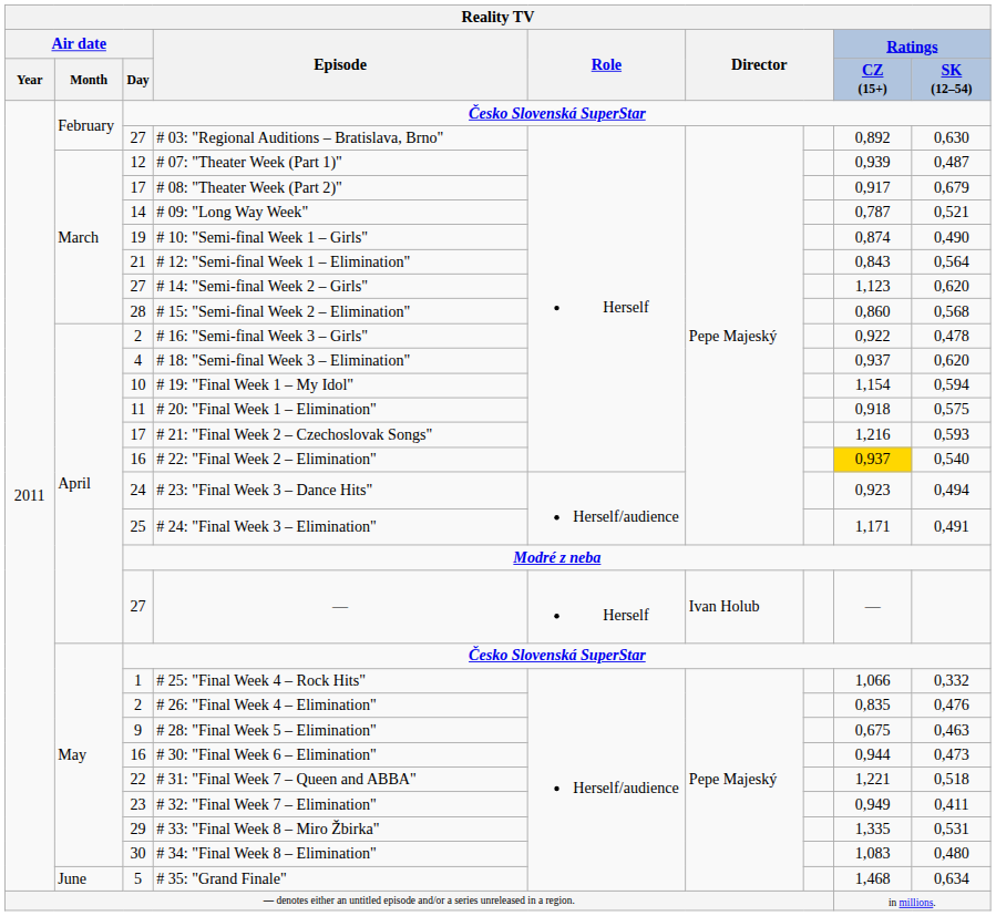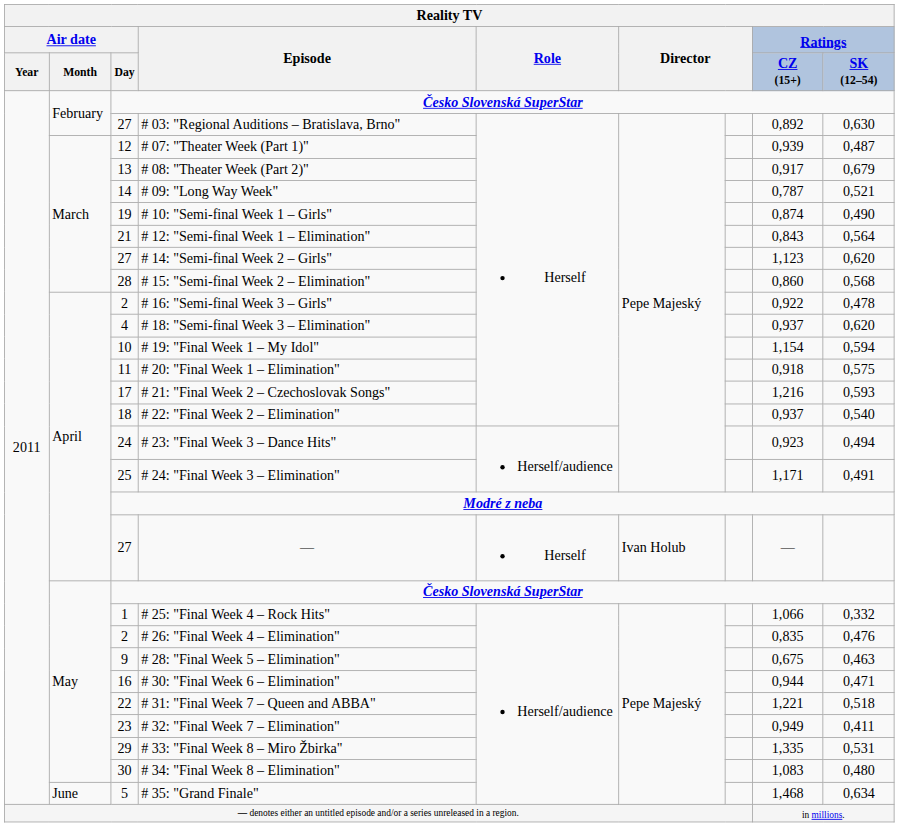 <table class="wikitable" style="text-align:center;">
 <tr>
 <th colspan="9" width=88%>Reality TV</th>
 </tr>
 <tr>
 <th colspan="3" width=15%><a href='#'>Air date</a></th>
 <th rowspan="2" width=38%>Episode</th>
 <th rowspan="2" width=16%><a href='#'>Role</a></th>
 <th colspan="2" rowspan="2" width=15%>Director</th>
 <th colspan="2" width=16% style="background:#B0C4DE;"><a href='#'>Ratings</a><sup><strong></strong></sup></th>
 </tr>
 <tr>
 <th width=5%><small>Year</small></th>
 <th width=7%><small>Month</small></th>
 <th width=3%><small>Day</small></th>
 <th width=8% style="background:#B0C4DE;"><a href='#'>CZ</a><br><small>(15+)</small></th>
 <th width=8% style="background:#B0C4DE;"><a href='#'>SK</a><br><small>(12–54)</small></th>
 </tr>
 <tr>
 <td rowspan="29">2011</td>
 <td align="left" rowspan="2">February</td>
 <td colspan="7"><strong><em><a href='#'>Česko Slovenská SuperStar</a></em></strong></td>
 </tr>
 <tr>
 <td>27</td>
 <td align="left"># 03: "Regional Auditions – Bratislava, Brno"</td>
 <td rowspan="14"><br><ul><li>Herself</li></ul></td>
 <td align="left" rowspan="16">Pepe Majeský</td>
 <td width=3%></td>
 <td>0,892</td>
 <td>0,630</td>
 </tr>
 <tr>
 <td align="left" rowspan="7">March</td>
 <td>12</td>
 <td align="left"># 07: "Theater Week (Part 1)"</td>
 <td width=3%></td>
 <td>0,939</td>
 <td>0,487</td>
 </tr>
 <tr>
-<td>17</td>
+<td>13</td>
 <td align="left"># 08: "Theater Week (Part 2)"</td>
 <td width=3%></td>
 <td>0,917</td>
 <td>0,679</td>
 </tr>
 <tr>
 <td>14</td>
 <td align="left"># 09: "Long Way Week"</td>
 <td width=3%></td>
 <td>0,787</td>
 <td>0,521</td>
 </tr>
 <tr>
 <td>19</td>
 <td align="left"># 10: "Semi-final Week 1 – Girls"</td>
 <td width=3%></td>
 <td>0,874</td>
 <td>0,490</td>
 </tr>
 <tr>
 <td>21</td>
 <td align="left"># 12: "Semi-final Week 1 – Elimination"</td>
 <td width=3%></td>
 <td>0,843</td>
 <td>0,564</td>
 </tr>
 <tr>
 <td>27</td>
 <td align="left"># 14: "Semi-final Week 2 – Girls"</td>
 <td width=3%></td>
 <td>1,123</td>
 <td>0,620</td>
 </tr>
 <tr>
 <td>28</td>
 <td align="left"># 15: "Semi-final Week 2 – Elimination"</td>
 <td width=3%></td>
 <td>0,860</td>
 <td>0,568</td>
 </tr>
 <tr>
 <td align="left" rowspan="10">April</td>
 <td>2</td>
 <td align="left"># 16: "Semi-final Week 3 – Girls"</td>
 <td width=3%></td>
 <td>0,922</td>
 <td>0,478</td>
 </tr>
 <tr>
 <td>4</td>
 <td align="left"># 18: "Semi-final Week 3 – Elimination"</td>
 <td width=3%></td>
 <td>0,937</td>
 <td>0,620</td>
 </tr>
 <tr>
 <td>10</td>
 <td align="left"># 19: "Final Week 1 – My Idol"</td>
 <td width=3%></td>
 <td>1,154</td>
 <td>0,594</td>
 </tr>
 <tr>
 <td>11</td>
 <td align="left"># 20: "Final Week 1 – Elimination"</td>
 <td width=3%></td>
 <td>0,918</td>
 <td>0,575</td>
 </tr>
 <tr>
 <td>17</td>
 <td align="left"># 21: "Final Week 2 – Czechoslovak Songs"</td>
 <td width=3%></td>
 <td>1,216</td>
 <td>0,593</td>
 </tr>
 <tr>
-<td>16</td>
+<td>18</td>
 <td align="left"># 22: "Final Week 2 – Elimination"</td>
 <td width=3%></td>
-<td style="background: gold;">0,937</td>
+<td>0,937</td>
 <td>0,540</td>
 </tr>
 <tr>
 <td>24</td>
 <td align="left"># 23: "Final Week 3 – Dance Hits"</td>
 <td rowspan="2"><br><ul><li>Herself/audience</li></ul></td>
 <td width=3%></td>
 <td>0,923</td>
 <td>0,494</td>
 </tr>
 <tr>
 <td>25</td>
 <td align="left"># 24: "Final Week 3 – Elimination"</td>
 <td width=3%></td>
 <td>1,171</td>
 <td>0,491</td>
 </tr>
 <tr>
 <td colspan="7"><strong><em><a href='#'>Modré z neba</a></em></strong></td>
 </tr>
 <tr>
 <td>27</td>
 <td>—</td>
 <td><br><ul><li>Herself</li></ul></td>
 <td align="left">Ivan Holub</td>
 <td width=3%></td>
 <td>—</td>
 <td></td>
 </tr>
 <tr>
 <td align="left" rowspan="9">May</td>
 <td colspan="7"><strong><em><a href='#'>Česko Slovenská SuperStar</a></em></strong></td>
 </tr>
 <tr>
 <td>1</td>
 <td align="left"># 25: "Final Week 4 – Rock Hits"</td>
 <td rowspan="9"><br><ul><li>Herself/audience</li></ul></td>
 <td align="left" rowspan="9">Pepe Majeský</td>
 <td width=3%></td>
 <td>1,066</td>
 <td>0,332</td>
 </tr>
 <tr>
 <td>2</td>
 <td align="left"># 26: "Final Week 4 – Elimination"</td>
 <td width=3%></td>
 <td>0,835</td>
 <td>0,476</td>
 </tr>
 <tr>
 <td>9</td>
 <td align="left"># 28: "Final Week 5 – Elimination"</td>
 <td width=3%></td>
 <td>0,675</td>
 <td>0,463</td>
 </tr>
 <tr>
 <td>16</td>
 <td align="left"># 30: "Final Week 6 – Elimination"</td>
 <td width=3%></td>
 <td>0,944</td>
-<td>0,473</td>
+<td>0,471</td>
 </tr>
 <tr>
 <td>22</td>
 <td align="left"># 31: "Final Week 7 – Queen and ABBA"</td>
 <td width=3%></td>
 <td>1,221</td>
 <td>0,518</td>
 </tr>
 <tr>
 <td>23</td>
 <td align="left"># 32: "Final Week 7 – Elimination"</td>
 <td width=3%></td>
 <td>0,949</td>
 <td>0,411</td>
 </tr>
 <tr>
 <td>29</td>
 <td align="left"># 33: "Final Week 8 – Miro Žbirka"</td>
 <td width=3%></td>
 <td>1,335</td>
 <td>0,531</td>
 </tr>
 <tr>
 <td>30</td>
 <td align="left"># 34: "Final Week 8 – Elimination"</td>
 <td width=3%></td>
 <td>1,083</td>
 <td>0,480</td>
 </tr>
 <tr>
 <td align="left">June</td>
 <td>5</td>
 <td align="left"># 35: "Grand Finale"</td>
 <td width=3%></td>
 <td>1,468</td>
 <td>0,634</td>
 </tr>
 <tr>
 <td colspan="7" width=84% style="background:whitesmoke; font-size: 8pt"><strong>—</strong> denotes either an untitled episode and/or a series unreleased in a region.</td>
 <td colspan="2" width=16% style="background:whitesmoke; font-size: 8pt"><sup><strong></strong></sup> in <a href='#'>millions</a>.</td>
 </tr>
 </table>
